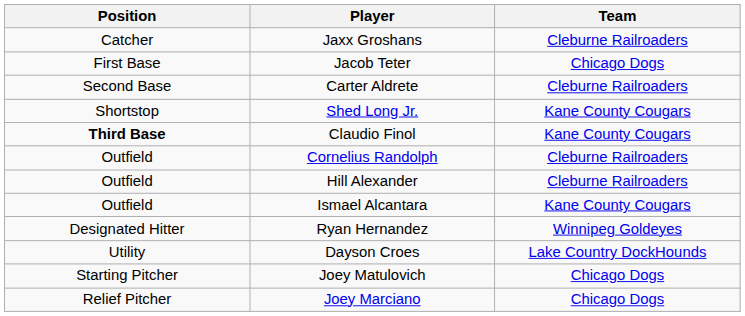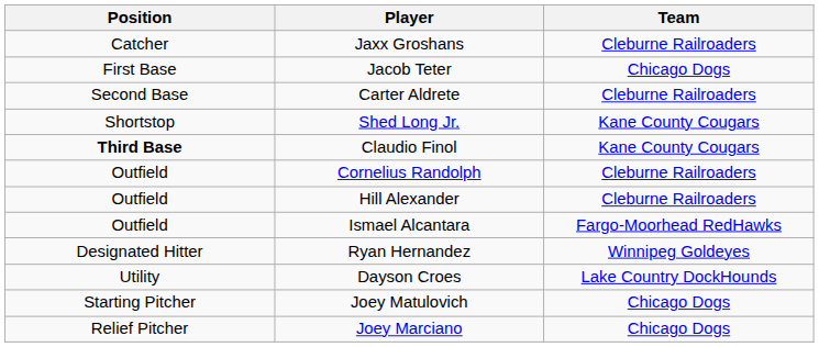 <table class="wikitable" style="width:50%; text-align:center;">
 <tr>
 <th style="width:25%;">Position</th>
 <th style="width:25%;">Player</th>
 <th style="width:25%;">Team</th>
 </tr>
 <tr>
 <td>Catcher</td>
 <td>Jaxx Groshans</td>
 <td><a href='#'>Cleburne Railroaders</a></td>
 </tr>
 <tr>
 <td>First Base</td>
 <td>Jacob Teter</td>
 <td><a href='#'>Chicago Dogs</a></td>
 </tr>
 <tr>
 <td>Second Base</td>
 <td>Carter Aldrete</td>
 <td><a href='#'>Cleburne Railroaders</a></td>
 </tr>
 <tr>
 <td>Shortstop</td>
 <td><a href='#'>Shed Long Jr.</a></td>
 <td><a href='#'>Kane County Cougars</a></td>
 </tr>
 <tr>
 <td><strong>Third Base</strong></td>
 <td>Claudio Finol</td>
 <td><a href='#'>Kane County Cougars</a></td>
 </tr>
 <tr>
 <td>Outfield</td>
 <td><a href='#'>Cornelius Randolph</a></td>
 <td><a href='#'>Cleburne Railroaders</a></td>
 </tr>
 <tr>
 <td>Outfield</td>
 <td>Hill Alexander</td>
 <td><a href='#'>Cleburne Railroaders</a></td>
 </tr>
 <tr>
 <td>Outfield</td>
 <td>Ismael Alcantara</td>
-<td><a href='#'>Kane County Cougars</a></td>
+<td><a href='#'>Fargo-Moorhead RedHawks</a></td>
 </tr>
 <tr>
 <td>Designated Hitter</td>
 <td>Ryan Hernandez</td>
 <td><a href='#'>Winnipeg Goldeyes</a></td>
 </tr>
 <tr>
 <td>Utility</td>
 <td>Dayson Croes</td>
 <td><a href='#'>Lake Country DockHounds</a></td>
 </tr>
 <tr>
 <td>Starting Pitcher</td>
 <td>Joey Matulovich</td>
 <td><a href='#'>Chicago Dogs</a></td>
 </tr>
 <tr>
 <td>Relief Pitcher</td>
 <td><a href='#'>Joey Marciano</a></td>
 <td><a href='#'>Chicago Dogs</a></td>
 </tr>
 </table>
